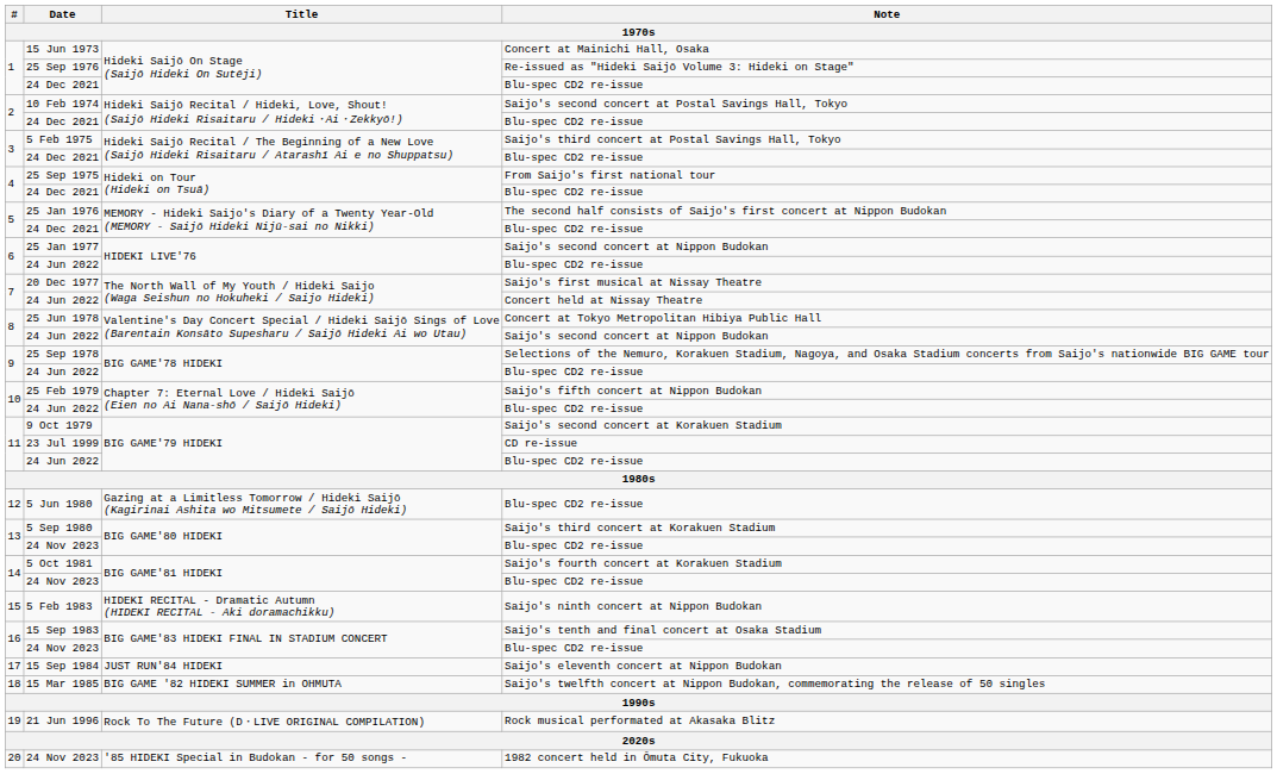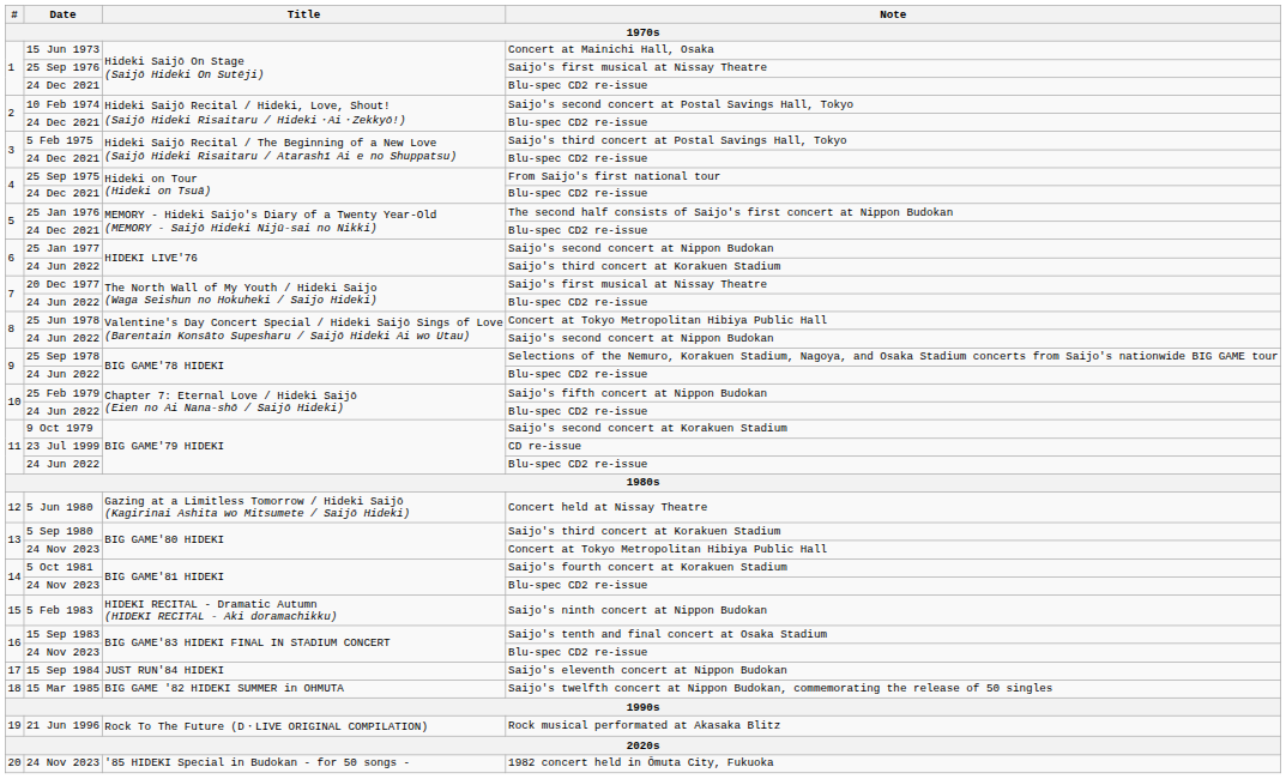 <table class="wikitable">
 <tr>
 <th>#</th>
 <th>Date</th>
 <th>Title</th>
 <th>Note</th>
 </tr>
 <tr>
 <th colspan="4">1970s</th>
 </tr>
 <tr>
 <td rowspan="3">1</td>
 <td>15 Jun 1973</td>
 <td rowspan="3">Hideki Saijō On Stage<br><em>(Saijō Hideki On Sutēji)</em></td>
 <td>Concert at Mainichi Hall, Osaka</td>
 </tr>
 <tr>
 <td>25 Sep 1976</td>
-<td>Re-issued as "Hideki Saijō Volume 3: Hideki on Stage"</td>
+<td>Saijo's first musical at Nissay Theatre</td>
 </tr>
 <tr>
 <td>24 Dec 2021</td>
 <td>Blu-spec CD2 re-issue</td>
 </tr>
 <tr>
 <td rowspan="2">2</td>
 <td>10 Feb 1974</td>
 <td rowspan="2">Hideki Saijō Recital / Hideki, Love, Shout!<br><em>(Saijō Hideki Risaitaru / Hideki・Ai・Zekkyō!)</em></td>
 <td>Saijo's second concert at Postal Savings Hall, Tokyo</td>
 </tr>
 <tr>
 <td>24 Dec 2021</td>
 <td>Blu-spec CD2 re-issue</td>
 </tr>
 <tr>
 <td rowspan="2">3</td>
 <td>5 Feb 1975</td>
 <td rowspan="2">Hideki Saijō Recital / The Beginning of a New Love<br><em>(Saijō Hideki Risaitaru / Atarashī Ai e no Shuppatsu)</em></td>
 <td>Saijo's third concert at Postal Savings Hall, Tokyo</td>
 </tr>
 <tr>
 <td>24 Dec 2021</td>
 <td>Blu-spec CD2 re-issue</td>
 </tr>
 <tr>
 <td rowspan="2">4</td>
 <td>25 Sep 1975</td>
 <td rowspan="2">Hideki on Tour<br><em>(Hideki on Tsuā)</em></td>
 <td>From Saijo's first national tour</td>
 </tr>
 <tr>
 <td>24 Dec 2021</td>
 <td>Blu-spec CD2 re-issue</td>
 </tr>
 <tr>
 <td rowspan="2">5</td>
 <td>25 Jan 1976</td>
 <td rowspan="2">MEMORY - Hideki Saijo's Diary of a Twenty Year-Old<br><em>(MEMORY - Saijō Hideki Nijū-sai no Nikki)</em></td>
 <td>The second half consists of Saijo's first concert at Nippon Budokan</td>
 </tr>
 <tr>
 <td>24 Dec 2021</td>
 <td>Blu-spec CD2 re-issue</td>
 </tr>
 <tr>
 <td rowspan="2">6</td>
 <td>25 Jan 1977</td>
 <td rowspan="2">HIDEKI LIVE'76</td>
 <td>Saijo's second concert at Nippon Budokan</td>
 </tr>
 <tr>
 <td>24 Jun 2022</td>
-<td>Blu-spec CD2 re-issue</td>
+<td>Saijo's third concert at Korakuen Stadium</td>
 </tr>
 <tr>
 <td rowspan="2">7</td>
 <td>20 Dec 1977</td>
 <td rowspan="2">The North Wall of My Youth / Hideki Saijo<br><em>(Waga Seishun no Hokuheki / Saijo Hideki)</em></td>
 <td>Saijo's first musical at Nissay Theatre</td>
 </tr>
 <tr>
 <td>24 Jun 2022</td>
-<td>Concert held at Nissay Theatre</td>
+<td>Blu-spec CD2 re-issue</td>
 </tr>
 <tr>
 <td rowspan="2">8</td>
 <td>25 Jun 1978</td>
 <td rowspan="2">Valentine's Day Concert Special / Hideki Saijō Sings of Love<br><em>(Barentain Konsāto Supesharu / Saijō Hideki Ai wo Utau)</em></td>
 <td>Concert at Tokyo Metropolitan Hibiya Public Hall</td>
 </tr>
 <tr>
 <td>24 Jun 2022</td>
 <td>Saijo's second concert at Nippon Budokan</td>
 </tr>
 <tr>
 <td rowspan="2">9</td>
 <td>25 Sep 1978</td>
 <td rowspan="2">BIG GAME'78 HIDEKI</td>
 <td>Selections of the Nemuro, Korakuen Stadium, Nagoya, and Osaka Stadium concerts from Saijo's nationwide BIG GAME tour</td>
 </tr>
 <tr>
 <td>24 Jun 2022</td>
 <td>Blu-spec CD2 re-issue</td>
 </tr>
 <tr>
 <td rowspan="2">10</td>
 <td>25 Feb 1979</td>
 <td rowspan="2">Chapter 7: Eternal Love / Hideki Saijō<br><em>(Eien no Ai Nana-shō / Saijō Hideki)</em></td>
 <td>Saijo's fifth concert at Nippon Budokan</td>
 </tr>
 <tr>
 <td>24 Jun 2022</td>
 <td>Blu-spec CD2 re-issue</td>
 </tr>
 <tr>
 <td rowspan="3">11</td>
 <td>9 Oct 1979</td>
 <td rowspan="3">BIG GAME'79 HIDEKI</td>
 <td>Saijo's second concert at Korakuen Stadium</td>
 </tr>
 <tr>
 <td>23 Jul 1999</td>
 <td>CD re-issue</td>
 </tr>
 <tr>
 <td>24 Jun 2022</td>
 <td>Blu-spec CD2 re-issue</td>
 </tr>
 <tr>
 <th colspan="4">1980s</th>
 </tr>
 <tr>
 <td>12</td>
 <td>5 Jun 1980</td>
 <td>Gazing at a Limitless Tomorrow / Hideki Saijō<br><em>(Kagirinai Ashita wo Mitsumete / Saijō Hideki)</em></td>
-<td>Blu-spec CD2 re-issue</td>
+<td>Concert held at Nissay Theatre</td>
 </tr>
 <tr>
 <td rowspan="2">13</td>
 <td>5 Sep 1980</td>
 <td rowspan="2">BIG GAME'80 HIDEKI</td>
 <td>Saijo's third concert at Korakuen Stadium</td>
 </tr>
 <tr>
 <td>24 Nov 2023</td>
-<td>Blu-spec CD2 re-issue</td>
+<td>Concert at Tokyo Metropolitan Hibiya Public Hall</td>
 </tr>
 <tr>
 <td rowspan="2">14</td>
 <td>5 Oct 1981</td>
 <td rowspan="2">BIG GAME'81 HIDEKI</td>
 <td>Saijo's fourth concert at Korakuen Stadium</td>
 </tr>
 <tr>
 <td>24 Nov 2023</td>
 <td>Blu-spec CD2 re-issue</td>
 </tr>
 <tr>
 <td>15</td>
 <td>5 Feb 1983</td>
 <td>HIDEKI RECITAL - Dramatic Autumn<br><em>(HIDEKI  RECITAL - Aki doramachikku)</em></td>
 <td>Saijo's ninth concert at Nippon Budokan</td>
 </tr>
 <tr>
 <td rowspan="2">16</td>
 <td>15 Sep 1983</td>
 <td rowspan="2">BIG GAME'83 HIDEKI FINAL IN STADIUM CONCERT</td>
 <td>Saijo's tenth and final concert at Osaka Stadium</td>
 </tr>
 <tr>
 <td>24 Nov 2023</td>
 <td>Blu-spec CD2 re-issue</td>
 </tr>
 <tr>
 <td>17</td>
 <td>15 Sep 1984</td>
 <td>JUST RUN'84 HIDEKI</td>
 <td>Saijo's eleventh concert at Nippon Budokan</td>
 </tr>
 <tr>
 <td>18</td>
 <td>15 Mar 1985</td>
 <td>BIG GAME '82 HIDEKI SUMMER in OHMUTA</td>
 <td>Saijo's twelfth concert at Nippon Budokan, commemorating the release of 50 singles</td>
 </tr>
 <tr>
 <th colspan="4">1990s</th>
 </tr>
 <tr>
 <td>19</td>
 <td>21 Jun 1996</td>
 <td>Rock To The Future (D・LIVE ORIGINAL COMPILATION)</td>
 <td>Rock musical performated at Akasaka Blitz</td>
 </tr>
 <tr>
 <th colspan="4">2020s</th>
 </tr>
 <tr>
 <td>20</td>
 <td>24 Nov 2023</td>
 <td>'85 HIDEKI Special in Budokan - for 50 songs -</td>
 <td>1982 concert held in Ōmuta City, Fukuoka</td>
 </tr>
 </table>
